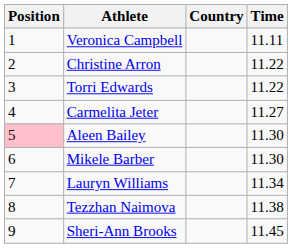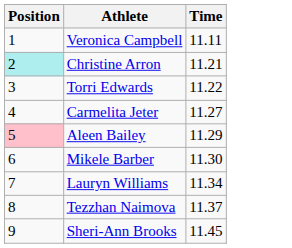 <table class="wikitable">
 <tr>
 <th>Position</th>
 <th>Athlete</th>
-<th>Country</th>
 <th>Time</th>
 </tr>
 <tr>
 <td>1</td>
 <td><a href='#'>Veronica Campbell</a></td>
-<td></td>
 <td>11.11</td>
 </tr>
 <tr>
-<td>2</td>
+<td style="background: paleturquoise;">2</td>
 <td><a href='#'>Christine Arron</a></td>
-<td></td>
-<td>11.22</td>
+<td>11.21</td>
 </tr>
 <tr>
 <td>3</td>
 <td><a href='#'>Torri Edwards</a></td>
-<td></td>
 <td>11.22</td>
 </tr>
 <tr>
 <td>4</td>
 <td><a href='#'>Carmelita Jeter</a></td>
-<td></td>
 <td>11.27</td>
 </tr>
 <tr>
 <td style="background: pink;">5</td>
 <td><a href='#'>Aleen Bailey</a></td>
-<td></td>
-<td>11.30</td>
+<td>11.29</td>
 </tr>
 <tr>
 <td>6</td>
 <td><a href='#'>Mikele Barber</a></td>
-<td></td>
 <td>11.30</td>
 </tr>
 <tr>
 <td>7</td>
 <td><a href='#'>Lauryn Williams</a></td>
-<td></td>
 <td>11.34</td>
 </tr>
 <tr>
 <td>8</td>
 <td><a href='#'>Tezzhan Naimova</a></td>
-<td></td>
-<td>11.38</td>
+<td>11.37</td>
 </tr>
 <tr>
 <td>9</td>
 <td><a href='#'>Sheri-Ann Brooks</a></td>
-<td></td>
 <td>11.45</td>
 </tr>
 </table>
